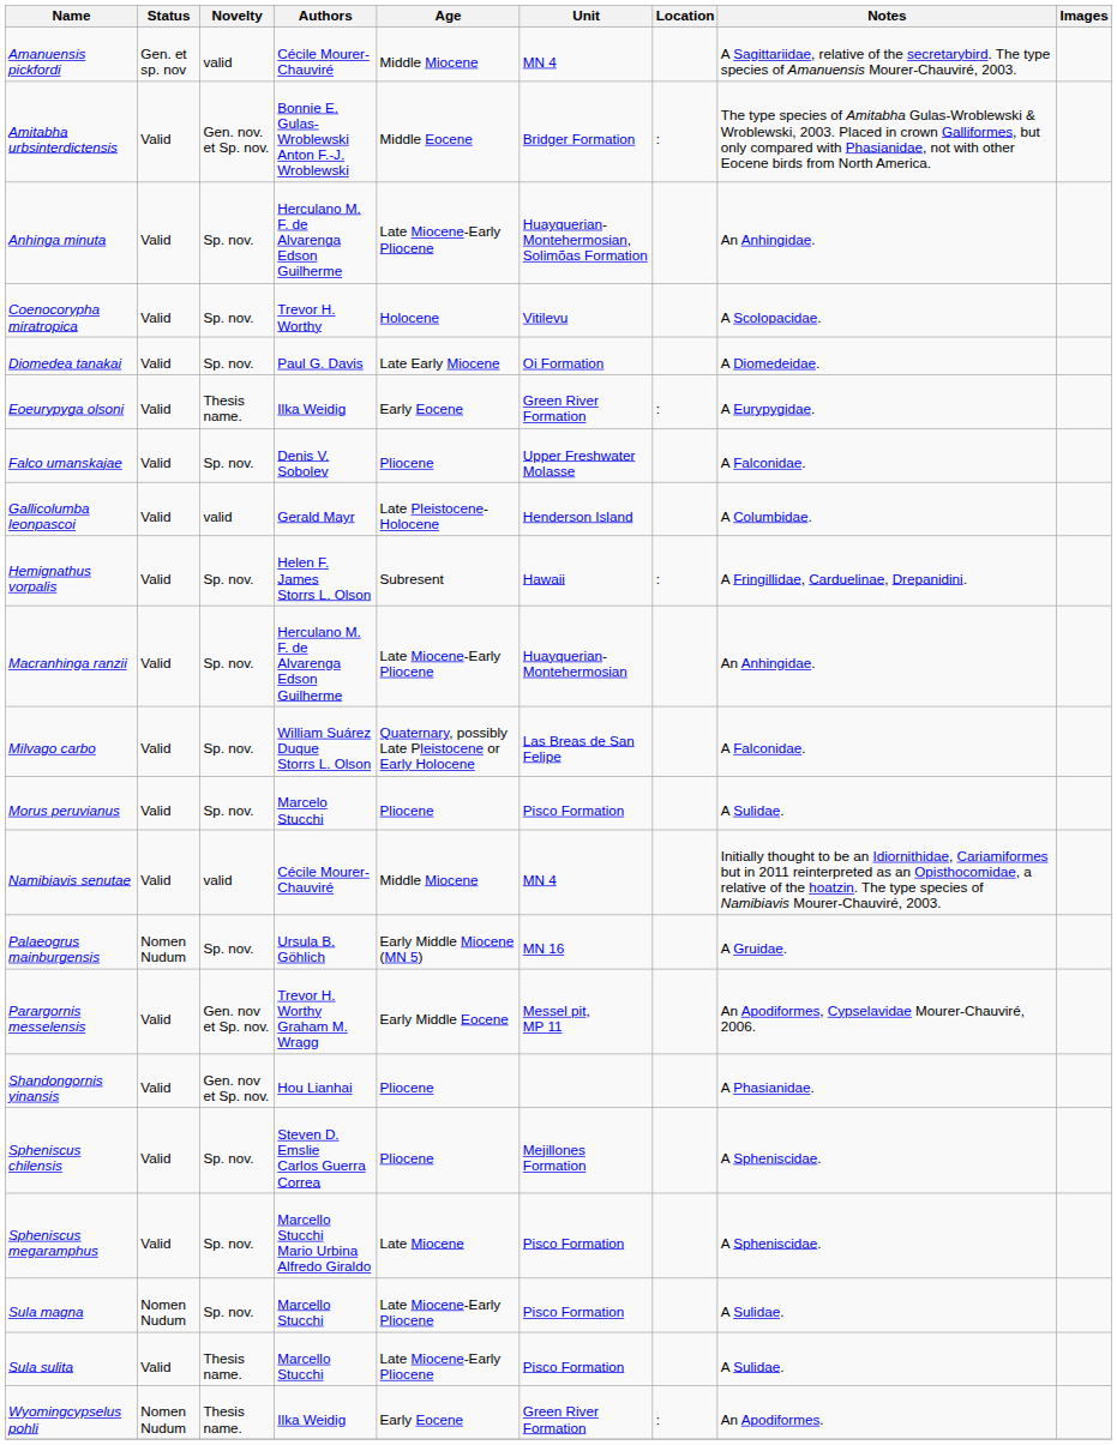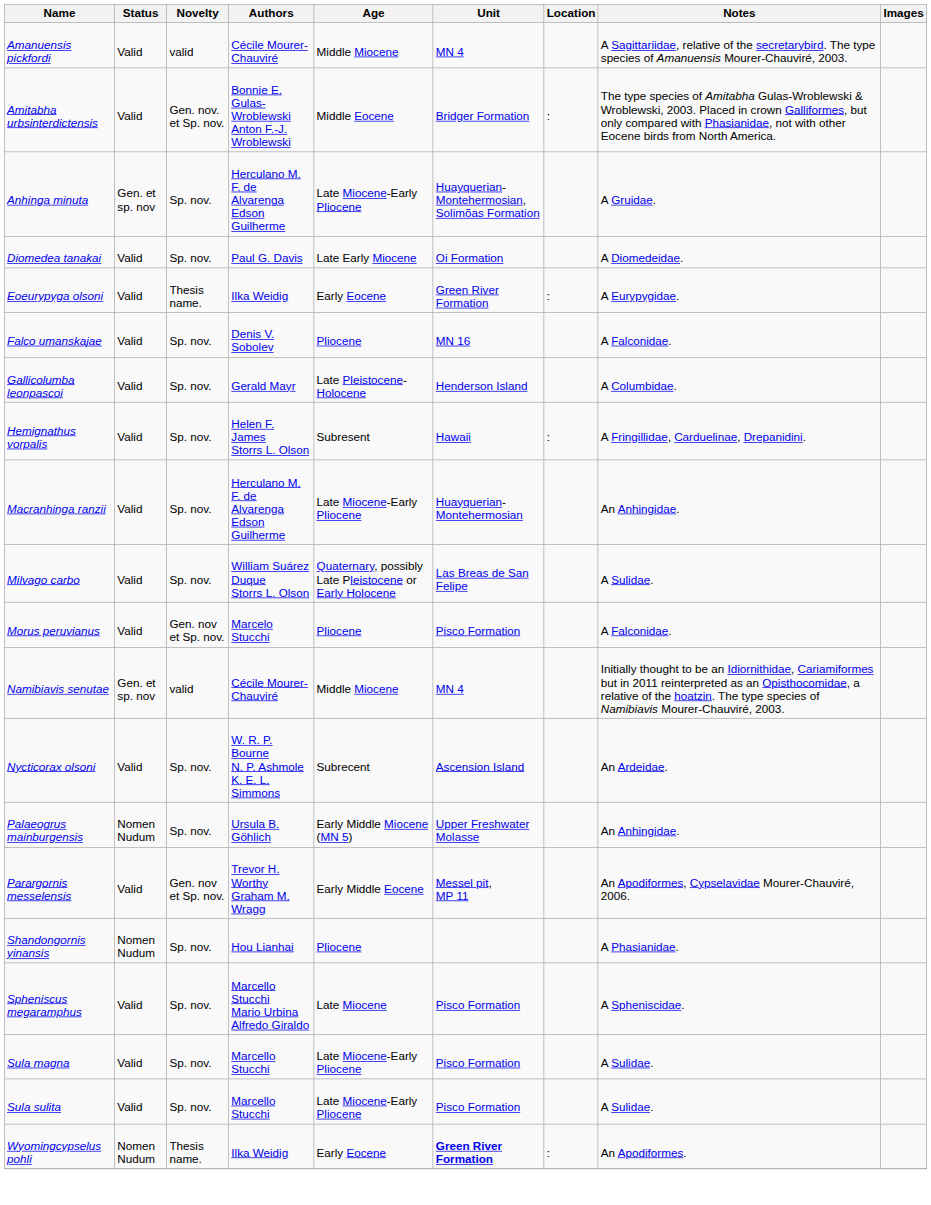 <table class="wikitable sortable" align="center" width="100%">
 <tr>
 <th>Name</th>
 <th>Status</th>
 <th>Novelty</th>
 <th>Authors</th>
 <th>Age</th>
 <th>Unit</th>
 <th>Location</th>
 <th>Notes</th>
 <th>Images</th>
 </tr>
 <tr>
 <td><br><em><a href='#'>Amanuensis pickfordi</a></em> </td>
-<td><br>Gen. et sp. nov</td>
+<td><br>Valid</td>
 <td><br>valid</td>
 <td><br><a href='#'>Cécile Mourer-Chauviré</a></td>
 <td><br>Middle <a href='#'>Miocene</a></td>
 <td><br><a href='#'>MN 4</a></td>
 <td><br></td>
 <td><br>A <a href='#'>Sagittariidae</a>, relative of the <a href='#'>secretarybird</a>. The type species of <em>Amanuensis</em> Mourer-Chauviré, 2003.</td>
 <td></td>
 </tr>
 <tr>
 <td><br><em><a href='#'>Amitabha urbsinterdictensis</a></em> </td>
 <td><br>Valid</td>
 <td><br>Gen. nov. et Sp. nov.</td>
 <td><br><a href='#'>Bonnie E. Gulas-Wroblewski</a><br><a href='#'>Anton F.-J. Wroblewski</a></td>
 <td><br>Middle <a href='#'>Eocene</a></td>
 <td><br><a href='#'>Bridger Formation</a></td>
 <td><br>:<br></td>
 <td><br>The type species of <em>Amitabha</em> Gulas-Wroblewski & Wroblewski, 2003. Placed in crown <a href='#'>Galliformes</a>, but only compared with <a href='#'>Phasianidae</a>, not with other Eocene birds from North America.</td>
 <td></td>
 </tr>
 <tr>
 <td><br><em><a href='#'>Anhinga minuta</a></em> </td>
-<td><br>Valid</td>
+<td><br>Gen. et sp. nov</td>
 <td><br>Sp. nov.</td>
 <td><br><a href='#'>Herculano M. F. de Alvarenga</a><br><a href='#'>Edson Guilherme</a></td>
 <td><br>Late <a href='#'>Miocene</a>-Early <a href='#'>Pliocene</a></td>
 <td><br><a href='#'>Huayquerian</a>-<a href='#'>Montehermosian</a>,<br><a href='#'>Solimõas Formation</a></td>
 <td><br></td>
-<td><br>An <a href='#'>Anhingidae</a>.</td>
-<td></td>
-</tr>
-<tr>
-<td><br><em><a href='#'>Coenocorypha miratropica</a></em> </td>
-<td><br>Valid</td>
-<td><br>Sp. nov.</td>
-<td><br><a href='#'>Trevor H. Worthy</a></td>
-<td><br><a href='#'>Holocene</a></td>
-<td><br><a href='#'>Vitilevu</a></td>
-<td><br></td>
-<td><br>A <a href='#'>Scolopacidae</a>.</td>
+<td><br>A <a href='#'>Gruidae</a>.</td>
 <td></td>
 </tr>
 <tr>
 <td><br><em><a href='#'>Diomedea tanakai</a></em> </td>
 <td><br>Valid</td>
 <td><br>Sp. nov.</td>
 <td><br><a href='#'>Paul G. Davis</a></td>
 <td><br>Late Early <a href='#'>Miocene</a></td>
 <td><br><a href='#'>Oi Formation</a></td>
 <td><br></td>
 <td><br>A <a href='#'>Diomedeidae</a>.</td>
 <td></td>
 </tr>
 <tr>
 <td><br><em><a href='#'>Eoeurypyga olsoni</a></em> </td>
 <td><br>Valid</td>
 <td><br>Thesis name.</td>
 <td><br><a href='#'>Ilka Weidig</a></td>
 <td><br>Early <a href='#'>Eocene</a></td>
 <td><br><a href='#'>Green River Formation</a></td>
 <td><br>:<br></td>
 <td><br>A <a href='#'>Eurypygidae</a>.</td>
 <td></td>
 </tr>
 <tr>
 <td><br><em><a href='#'>Falco umanskajae</a></em> </td>
 <td><br>Valid</td>
 <td><br>Sp. nov.</td>
 <td><br><a href='#'>Denis V. Sobolev</a></td>
 <td><br><a href='#'>Pliocene</a></td>
-<td><br><a href='#'>Upper Freshwater Molasse</a></td>
+<td><br><a href='#'>MN 16</a></td>
 <td><br></td>
 <td><br>A <a href='#'>Falconidae</a>.</td>
 <td></td>
 </tr>
 <tr>
 <td><br><em><a href='#'>Gallicolumba leonpascoi</a></em> </td>
 <td><br>Valid</td>
-<td><br>valid</td>
+<td><br>Sp. nov.</td>
 <td><br><a href='#'>Gerald Mayr</a></td>
 <td><br>Late <a href='#'>Pleistocene</a>-<a href='#'>Holocene</a></td>
 <td><br><a href='#'>Henderson Island</a></td>
 <td><br></td>
 <td><br>A <a href='#'>Columbidae</a>.</td>
 <td></td>
 </tr>
 <tr>
 <td><br><em><a href='#'>Hemignathus vorpalis</a></em> </td>
 <td><br>Valid</td>
 <td><br>Sp. nov.</td>
 <td><br><a href='#'>Helen F. James</a><br><a href='#'>Storrs L. Olson</a></td>
 <td><br>Subresent</td>
 <td><br><a href='#'>Hawaii</a></td>
 <td><br>:<br></td>
 <td><br>A <a href='#'>Fringillidae</a>, <a href='#'>Carduelinae</a>, <a href='#'>Drepanidini</a>.</td>
 <td></td>
 </tr>
 <tr>
 <td><br><em><a href='#'>Macranhinga ranzii</a></em> </td>
 <td><br>Valid</td>
 <td><br>Sp. nov.</td>
 <td><br><a href='#'>Herculano M. F. de Alvarenga</a><br><a href='#'>Edson Guilherme</a></td>
 <td><br>Late <a href='#'>Miocene</a>-Early <a href='#'>Pliocene</a></td>
 <td><br><a href='#'>Huayquerian</a>-<a href='#'>Montehermosian</a></td>
 <td><br></td>
 <td><br>An <a href='#'>Anhingidae</a>.</td>
 <td></td>
 </tr>
 <tr>
 <td><br><em><a href='#'>Milvago carbo</a></em> </td>
 <td><br>Valid</td>
 <td><br>Sp. nov.</td>
 <td><br><a href='#'>William Suárez Duque</a><br><a href='#'>Storrs L. Olson</a></td>
 <td><br><a href='#'>Quaternary</a>, possibly Late P<a href='#'>leistocene</a> or <a href='#'>Early Holocene</a></td>
 <td><br><a href='#'>Las Breas de San Felipe</a></td>
 <td><br></td>
-<td><br>A <a href='#'>Falconidae</a>.</td>
+<td><br>A <a href='#'>Sulidae</a>.</td>
 <td></td>
 </tr>
 <tr>
 <td><br><em><a href='#'>Morus peruvianus</a></em> </td>
 <td><br>Valid</td>
-<td><br>Sp. nov.</td>
+<td><br>Gen. nov et Sp. nov.</td>
 <td><br><a href='#'>Marcelo Stucchi</a></td>
 <td><br><a href='#'>Pliocene</a></td>
 <td><br><a href='#'>Pisco Formation</a></td>
 <td><br></td>
-<td><br>A <a href='#'>Sulidae</a>.</td>
+<td><br>A <a href='#'>Falconidae</a>.</td>
 <td></td>
 </tr>
 <tr>
 <td><br><em><a href='#'>Namibiavis senutae</a></em></td>
-<td><br>Valid</td>
+<td><br>Gen. et sp. nov</td>
 <td><br>valid</td>
 <td><br><a href='#'>Cécile Mourer-Chauviré</a></td>
 <td><br>Middle <a href='#'>Miocene</a></td>
 <td><br><a href='#'>MN 4</a></td>
 <td><br></td>
 <td><br>Initially thought to be an <a href='#'>Idiornithidae</a>, <a href='#'>Cariamiformes</a> but in 2011 reinterpreted as an <a href='#'>Opisthocomidae</a>, a relative of the <a href='#'>hoatzin</a>. The type species of <em>Namibiavis</em> Mourer-Chauviré, 2003.</td>
 <td></td>
 </tr>
 <tr>
+<td><br><em><a href='#'>Nycticorax olsoni</a></em> </td>
+<td><br>Valid</td>
+<td><br>Sp. nov.</td>
+<td><br><a href='#'>W. R. P. Bourne</a><br><a href='#'>N. P. Ashmole</a><br><a href='#'>K. E. L. Simmons</a></td>
+<td><br>Subrecent</td>
+<td><br><a href='#'>Ascension Island</a></td>
+<td><br></td>
+<td><br>An <a href='#'>Ardeidae</a>.</td>
+<td></td>
+</tr>
+<tr>
 <td><br><em><a href='#'>Palaeogrus mainburgensis</a></em> </td>
 <td><br>Nomen Nudum</td>
 <td><br>Sp. nov.</td>
 <td><br><a href='#'>Ursula B. Göhlich</a></td>
 <td><br>Early Middle <a href='#'>Miocene</a> (<a href='#'>MN 5</a>)</td>
-<td><br><a href='#'>MN 16</a></td>
+<td><br><a href='#'>Upper Freshwater Molasse</a></td>
 <td><br><br></td>
-<td><br>A <a href='#'>Gruidae</a>.</td>
+<td><br>An <a href='#'>Anhingidae</a>.</td>
 <td></td>
 </tr>
 <tr>
 <td><br><em><a href='#'>Parargornis messelensis</a></em> </td>
 <td><br>Valid</td>
 <td><br>Gen. nov et Sp. nov.</td>
 <td><br><a href='#'>Trevor H. Worthy</a><br><a href='#'>Graham M. Wragg</a></td>
 <td><br>Early Middle <a href='#'>Eocene</a></td>
 <td><br><a href='#'>Messel pit</a>,<br><a href='#'>MP 11</a></td>
 <td><br><br></td>
 <td><br>An <a href='#'>Apodiformes</a>, <a href='#'>Cypselavidae</a> Mourer-Chauviré, 2006.</td>
 <td></td>
 </tr>
 <tr>
 <td><br><em><a href='#'>Shandongornis yinansis</a></em> </td>
-<td><br>Valid</td>
-<td><br>Gen. nov et Sp. nov.</td>
+<td><br>Nomen Nudum</td>
+<td><br>Sp. nov.</td>
 <td><br><a href='#'>Hou Lianhai</a></td>
 <td><br><a href='#'>Pliocene</a></td>
 <td></td>
 <td><br></td>
 <td><br>A <a href='#'>Phasianidae</a>.</td>
-<td></td>
-</tr>
-<tr>
-<td><br><em><a href='#'>Spheniscus chilensis</a></em> </td>
-<td><br>Valid</td>
-<td><br>Sp. nov.</td>
-<td><br><a href='#'>Steven D. Emslie</a><br><a href='#'>Carlos Guerra Correa</a></td>
-<td><br><a href='#'>Pliocene</a></td>
-<td><br><a href='#'>Mejillones Formation</a></td>
-<td><br></td>
-<td><br>A <a href='#'>Spheniscidae</a>.</td>
 <td></td>
 </tr>
 <tr>
 <td><br><em><a href='#'>Spheniscus megaramphus</a></em> </td>
 <td><br>Valid</td>
 <td><br>Sp. nov.</td>
 <td><br><a href='#'>Marcello Stucchi</a><br><a href='#'>Mario Urbina</a><br><a href='#'>Alfredo Giraldo</a></td>
 <td><br>Late <a href='#'>Miocene</a></td>
 <td><br><a href='#'>Pisco Formation</a></td>
 <td><br></td>
 <td><br>A <a href='#'>Spheniscidae</a>.</td>
 <td></td>
 </tr>
 <tr>
 <td><br><em><a href='#'>Sula magna</a></em> </td>
-<td><br>Nomen Nudum</td>
+<td><br>Valid</td>
 <td><br>Sp. nov.</td>
 <td><br><a href='#'>Marcello Stucchi</a></td>
 <td><br>Late <a href='#'>Miocene</a>-Early <a href='#'>Pliocene</a></td>
 <td><br><a href='#'>Pisco Formation</a></td>
 <td><br></td>
 <td><br>A <a href='#'>Sulidae</a>.</td>
 <td></td>
 </tr>
 <tr>
 <td><br><em><a href='#'>Sula sulita</a></em> </td>
 <td><br>Valid</td>
-<td><br>Thesis name.</td>
+<td><br>Sp. nov.</td>
 <td><br><a href='#'>Marcello Stucchi</a></td>
 <td><br>Late <a href='#'>Miocene</a>-Early <a href='#'>Pliocene</a></td>
 <td><br><a href='#'>Pisco Formation</a></td>
 <td><br></td>
 <td><br>A <a href='#'>Sulidae</a>.</td>
 <td></td>
 </tr>
 <tr>
 <td><br><em><a href='#'>Wyomingcypselus pohli</a></em> </td>
 <td><br>Nomen Nudum</td>
 <td><br>Thesis name.</td>
 <td><br><a href='#'>Ilka Weidig</a></td>
 <td><br>Early <a href='#'>Eocene</a></td>
-<td><br><a href='#'>Green River Formation</a></td>
+<td><strong><br><a href='#'>Green River Formation</a></strong></td>
 <td><br>:<br></td>
 <td><br>An <a href='#'>Apodiformes</a>.</td>
 <td></td>
 </tr>
 <tr>
 </tr>
 </table>
